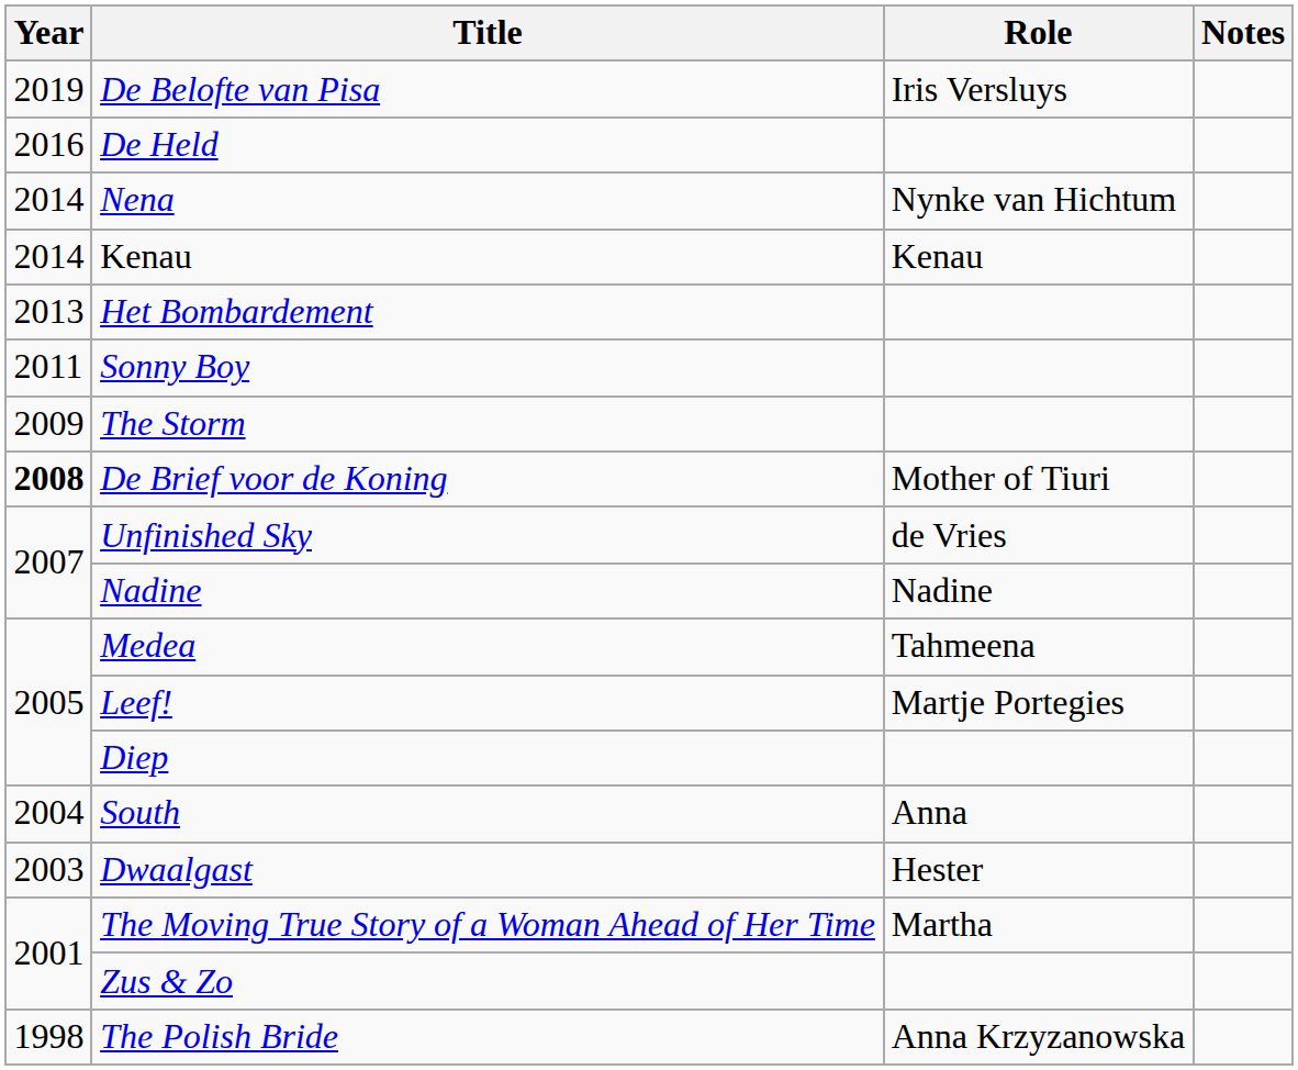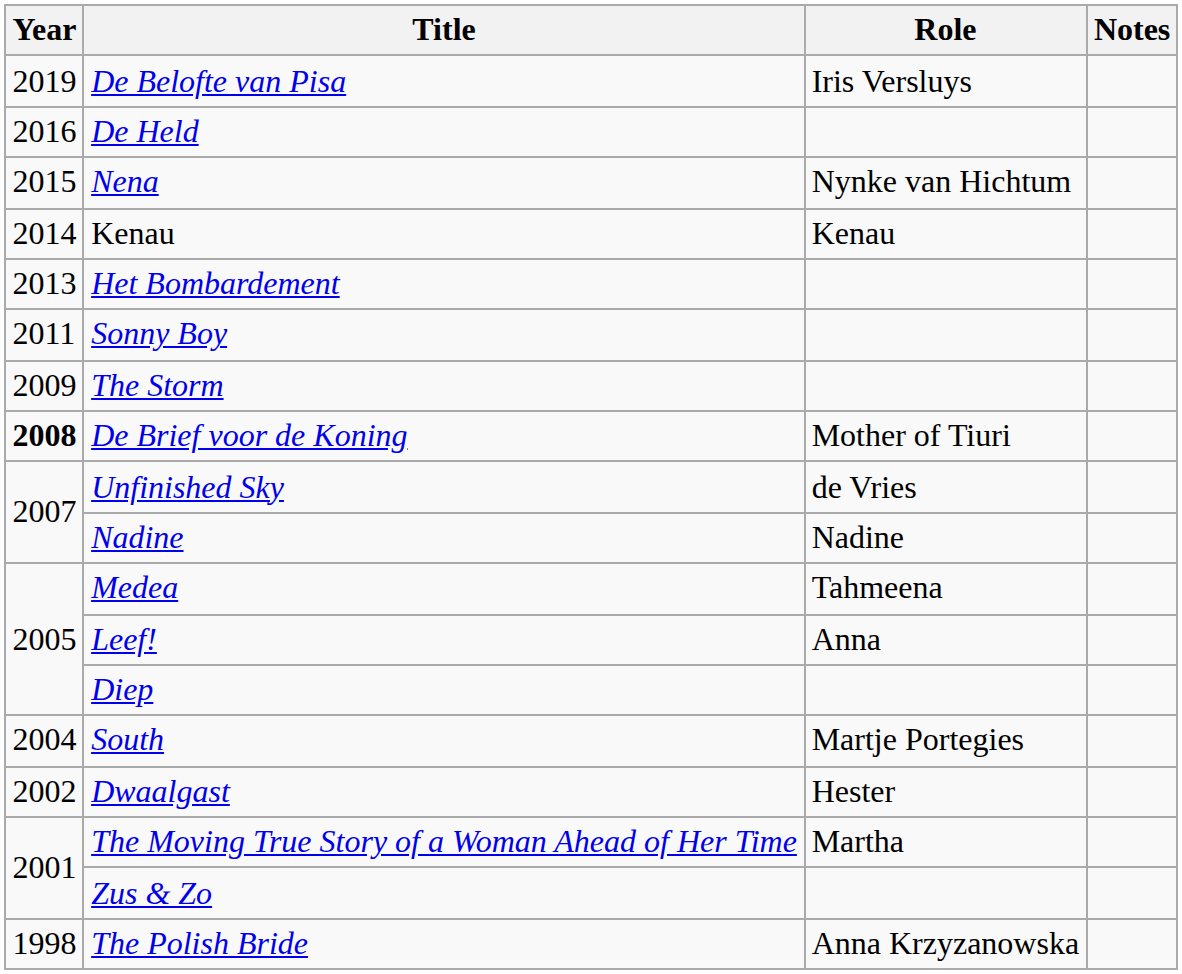 <table class="wikitable sortable">
 <tr>
 <th>Year</th>
 <th>Title</th>
 <th>Role</th>
 <th class="unsortable">Notes</th>
 </tr>
 <tr>
 <td>2019</td>
 <td><em><a href='#'>De Belofte van Pisa</a></em></td>
 <td>Iris Versluys</td>
 <td></td>
 </tr>
 <tr>
 <td>2016</td>
 <td><em><a href='#'>De Held</a></em></td>
 <td></td>
 <td></td>
 </tr>
 <tr>
-<td>2014</td>
+<td>2015</td>
 <td><em><a href='#'>Nena</a></em></td>
 <td>Nynke van Hichtum</td>
 <td></td>
 </tr>
 <tr>
 <td>2014</td>
 <td>Kenau</td>
 <td>Kenau</td>
 <td></td>
 </tr>
 <tr>
 <td>2013</td>
 <td><em><a href='#'>Het Bombardement</a></em></td>
 <td></td>
 <td></td>
 </tr>
 <tr>
 <td>2011</td>
 <td><em><a href='#'>Sonny Boy</a></em></td>
 <td></td>
 <td></td>
 </tr>
 <tr>
 <td>2009</td>
 <td><em><a href='#'>The Storm</a></em></td>
 <td></td>
 <td></td>
 </tr>
 <tr>
 <td><strong>2008</strong></td>
 <td><em><a href='#'>De Brief voor de Koning</a></em></td>
 <td>Mother of Tiuri</td>
 <td></td>
 </tr>
 <tr>
 <td rowspan=2>2007</td>
 <td><em><a href='#'>Unfinished Sky</a></em></td>
 <td>de Vries</td>
 <td></td>
 </tr>
 <tr>
 <td><em><a href='#'>Nadine</a></em></td>
 <td>Nadine</td>
 <td></td>
 </tr>
 <tr>
 <td rowspan=3>2005</td>
 <td><em><a href='#'>Medea</a></em></td>
 <td>Tahmeena</td>
 <td></td>
 </tr>
 <tr>
 <td><em><a href='#'>Leef!</a></em></td>
-<td>Martje Portegies</td>
+<td>Anna</td>
 <td></td>
 </tr>
 <tr>
 <td><em><a href='#'>Diep</a></em></td>
 <td></td>
 <td></td>
 </tr>
 <tr>
 <td>2004</td>
 <td><em><a href='#'>South</a></em></td>
-<td>Anna</td>
+<td>Martje Portegies</td>
 <td></td>
 </tr>
 <tr>
-<td>2003</td>
+<td>2002</td>
 <td><em><a href='#'>Dwaalgast</a></em></td>
 <td>Hester</td>
 <td></td>
 </tr>
 <tr>
 <td rowspan=2>2001</td>
 <td><em><a href='#'>The Moving True Story of a Woman Ahead of Her Time</a></em></td>
 <td>Martha</td>
 <td></td>
 </tr>
 <tr>
 <td><em><a href='#'>Zus & Zo</a></em></td>
 <td></td>
 <td></td>
 </tr>
 <tr>
 <td>1998</td>
 <td><em><a href='#'>The Polish Bride</a></em></td>
 <td>Anna Krzyzanowska</td>
 <td></td>
 </tr>
 </table>
